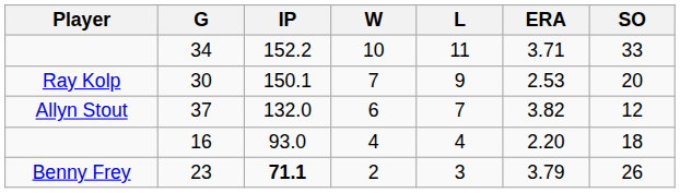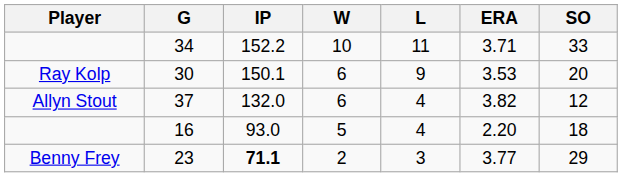 <table class="wikitable sortable">
 <tr>
 <th bgcolor="#DDDDFF" width="16%">Player</th>
 <th bgcolor="#DDDDFF" width="9%">G</th>
 <th bgcolor="#DDDDFF" width="9%">IP</th>
 <th bgcolor="#DDDDFF" width="9%">W</th>
 <th bgcolor="#DDDDFF" width="9%">L</th>
 <th bgcolor="#DDDDFF" width="9%">ERA</th>
 <th bgcolor="#DDDDFF" width="9%">SO</th>
 </tr>
 <tr align="center">
 <td></td>
 <td>34</td>
 <td>152.2</td>
 <td>10</td>
 <td>11</td>
 <td>3.71</td>
 <td>33</td>
 </tr>
 <tr align="center">
 <td><a href='#'>Ray Kolp</a></td>
 <td>30</td>
 <td>150.1</td>
-<td>7</td>
+<td>6</td>
 <td>9</td>
-<td>2.53</td>
+<td>3.53</td>
 <td>20</td>
 </tr>
 <tr align=center>
 <td><a href='#'>Allyn Stout</a></td>
 <td>37</td>
 <td>132.0</td>
 <td>6</td>
-<td>7</td>
+<td>4</td>
 <td>3.82</td>
 <td>12</td>
 </tr>
 <tr align=center>
 <td></td>
 <td>16</td>
 <td>93.0</td>
-<td>4</td>
+<td>5</td>
 <td>4</td>
 <td>2.20</td>
 <td>18</td>
 </tr>
 <tr align="center">
 <td><a href='#'>Benny Frey</a></td>
 <td>23</td>
 <td><strong>71.1</strong></td>
 <td>2</td>
 <td>3</td>
-<td>3.79</td>
-<td>26</td>
+<td>3.77</td>
+<td>29</td>
 </tr>
 </table>
